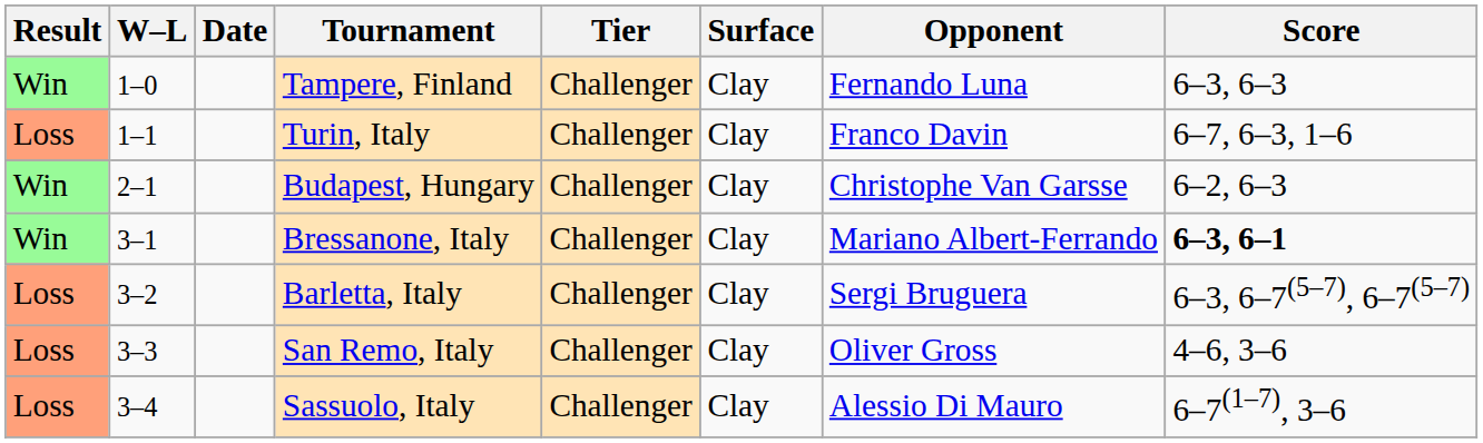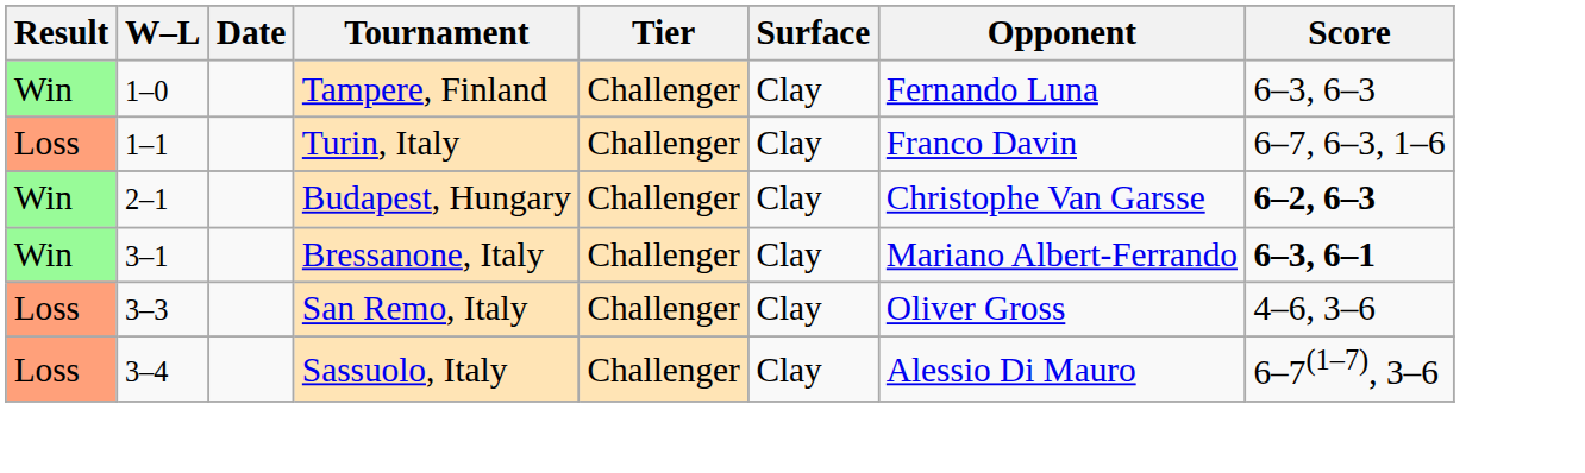 <table class="sortable wikitable">
 <tr>
 <th>Result</th>
 <th class="unsortable">W–L</th>
 <th>Date</th>
 <th>Tournament</th>
 <th>Tier</th>
 <th>Surface</th>
 <th>Opponent</th>
 <th class="unsortable">Score</th>
 </tr>
 <tr>
 <td style="background:#98fb98;">Win</td>
 <td><small>1–0</small></td>
 <td></td>
 <td style="background:moccasin;"><a href='#'>Tampere</a>, Finland</td>
 <td style="background:moccasin;">Challenger</td>
 <td>Clay</td>
 <td> <a href='#'>Fernando Luna</a></td>
 <td>6–3, 6–3</td>
 </tr>
 <tr>
 <td style="background:#ffa07a;">Loss</td>
 <td><small>1–1</small></td>
 <td></td>
 <td style="background:moccasin;"><a href='#'>Turin</a>, Italy</td>
 <td style="background:moccasin;">Challenger</td>
 <td>Clay</td>
 <td> <a href='#'>Franco Davin</a></td>
 <td>6–7, 6–3, 1–6</td>
 </tr>
 <tr>
 <td style="background:#98fb98;">Win</td>
 <td><small>2–1</small></td>
 <td></td>
 <td style="background:moccasin;"><a href='#'>Budapest</a>, Hungary</td>
 <td style="background:moccasin;">Challenger</td>
 <td>Clay</td>
 <td> <a href='#'>Christophe Van Garsse</a></td>
-<td>6–2, 6–3</td>
+<td><strong>6–2, 6–3</strong></td>
 </tr>
 <tr>
 <td style="background:#98fb98;">Win</td>
 <td><small>3–1</small></td>
 <td></td>
 <td style="background:moccasin;"><a href='#'>Bressanone</a>, Italy</td>
 <td style="background:moccasin;">Challenger</td>
 <td>Clay</td>
 <td> <a href='#'>Mariano Albert-Ferrando</a></td>
 <td><strong>6–3, 6–1</strong></td>
-</tr>
-<tr>
-<td style="background:#ffa07a;">Loss</td>
-<td><small>3–2</small></td>
-<td></td>
-<td style="background:moccasin;"><a href='#'>Barletta</a>, Italy</td>
-<td style="background:moccasin;">Challenger</td>
-<td>Clay</td>
-<td> <a href='#'>Sergi Bruguera</a></td>
-<td>6–3, 6–7<sup>(5–7)</sup>, 6–7<sup>(5–7)</sup></td>
 </tr>
 <tr>
 <td style="background:#ffa07a;">Loss</td>
 <td><small>3–3</small></td>
 <td></td>
 <td style="background:moccasin;"><a href='#'>San Remo</a>, Italy</td>
 <td style="background:moccasin;">Challenger</td>
 <td>Clay</td>
 <td> <a href='#'>Oliver Gross</a></td>
 <td>4–6, 3–6</td>
 </tr>
 <tr>
 <td style="background:#ffa07a;">Loss</td>
 <td><small>3–4</small></td>
 <td></td>
 <td style="background:moccasin;"><a href='#'>Sassuolo</a>, Italy</td>
 <td style="background:moccasin;">Challenger</td>
 <td>Clay</td>
 <td> <a href='#'>Alessio Di Mauro</a></td>
 <td>6–7<sup>(1–7)</sup>, 3–6</td>
 </tr>
 </table>
